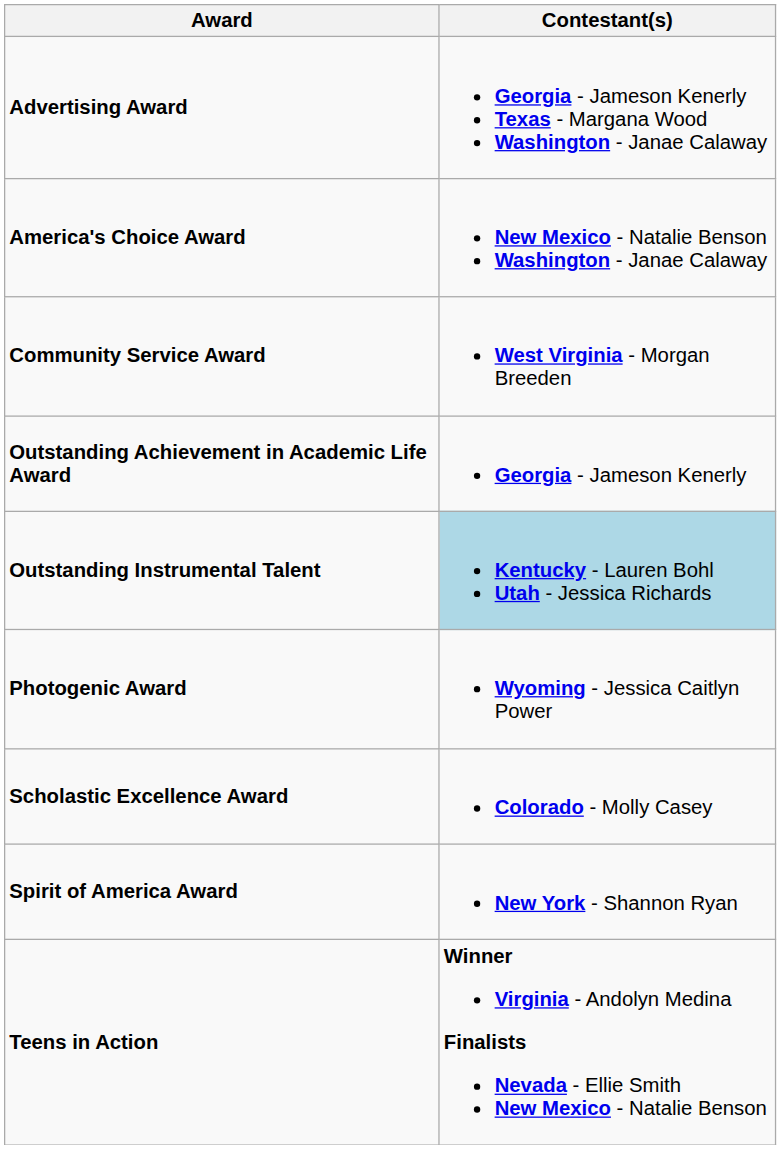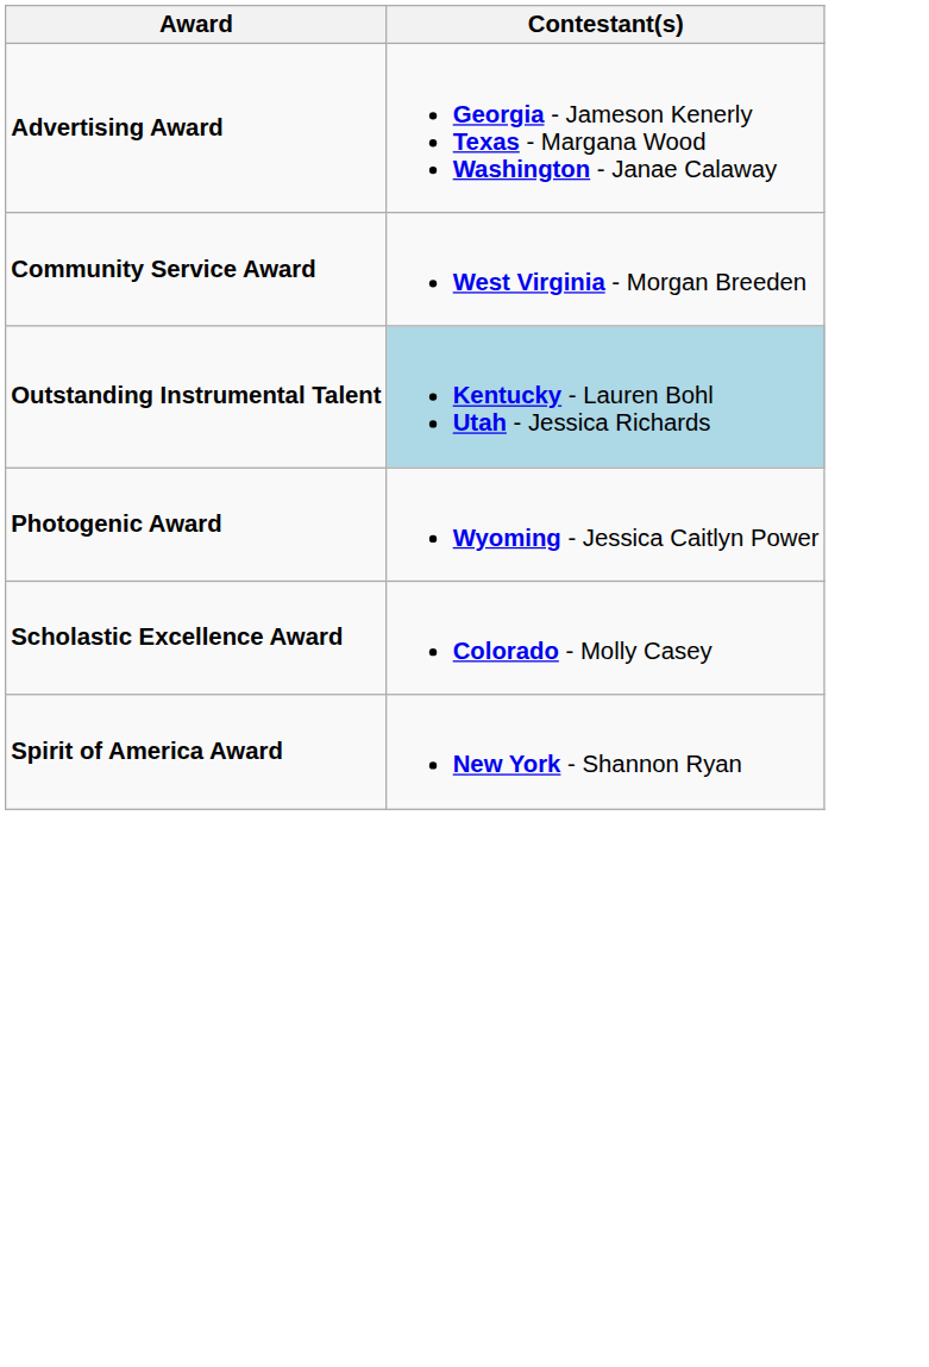 <table class="wikitable">
 <tr>
 <th>Award</th>
 <th>Contestant(s)</th>
 </tr>
 <tr>
 <td><strong>Advertising Award</strong></td>
 <td><br><ul><li> <strong><a href='#'>Georgia</a></strong> - Jameson Kenerly</li><li> <strong><a href='#'>Texas</a></strong> - Margana Wood</li><li> <strong><a href='#'>Washington</a></strong> - Janae Calaway</li></ul></td>
 </tr>
 <tr>
-<td><strong>America's Choice Award</strong></td>
-<td><br><ul><li> <strong><a href='#'>New Mexico</a></strong> - Natalie Benson</li><li> <strong><a href='#'>Washington</a></strong> - Janae Calaway</li></ul></td>
-</tr>
-<tr>
 <td><strong>Community Service Award</strong></td>
 <td><br><ul><li> <strong><a href='#'>West Virginia</a></strong> - Morgan Breeden</li></ul></td>
-</tr>
-<tr>
-<td><strong>Outstanding Achievement in Academic Life Award</strong></td>
-<td><br><ul><li> <strong><a href='#'>Georgia</a></strong> - Jameson Kenerly</li></ul></td>
 </tr>
 <tr>
 <td><strong>Outstanding Instrumental Talent</strong></td>
 <td style="background: lightblue;"><br><ul><li> <strong><a href='#'>Kentucky</a></strong> - Lauren Bohl</li><li> <strong><a href='#'>Utah</a></strong> - Jessica Richards</li></ul></td>
 </tr>
 <tr>
 <td><strong>Photogenic Award</strong></td>
 <td><br><ul><li> <strong><a href='#'>Wyoming</a></strong> - Jessica Caitlyn Power</li></ul></td>
 </tr>
 <tr>
 <td><strong>Scholastic Excellence Award</strong></td>
 <td><br><ul><li> <strong><a href='#'>Colorado</a></strong> - Molly Casey</li></ul></td>
 </tr>
 <tr>
 <td><strong>Spirit of America Award</strong></td>
 <td><br><ul><li> <strong><a href='#'>New York</a></strong> - Shannon Ryan</li></ul></td>
 </tr>
-<tr>
-<td><strong>Teens in Action</strong></td>
-<td><strong>Winner</strong><br><ul><li> <strong><a href='#'>Virginia</a></strong> - Andolyn Medina</li></ul><strong>Finalists</strong><ul><li> <strong><a href='#'>Nevada</a></strong> - Ellie Smith</li><li> <strong><a href='#'>New Mexico</a></strong> - Natalie Benson</li></ul></td>
-</tr>
 </table>
